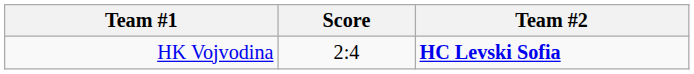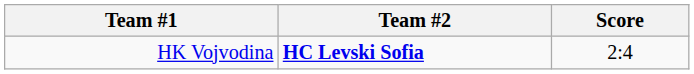 <table class="wikitable" style="text-align: center;">
 <tr>
 <th width=22%>Team #1</th>
+<th width=22%>Team #2</th>
 <th width=11%>Score</th>
-<th width=22%>Team #2</th>
 </tr>
 <tr>
 <td style="text-align: right;"><a href='#'>HK Vojvodina</a> </td>
+<td style="text-align: left;"> <strong><a href='#'>HC Levski Sofia</a></strong></td>
 <td>2:4</td>
-<td style="text-align: left;"> <strong><a href='#'>HC Levski Sofia</a></strong></td>
 </tr>
 </table>
